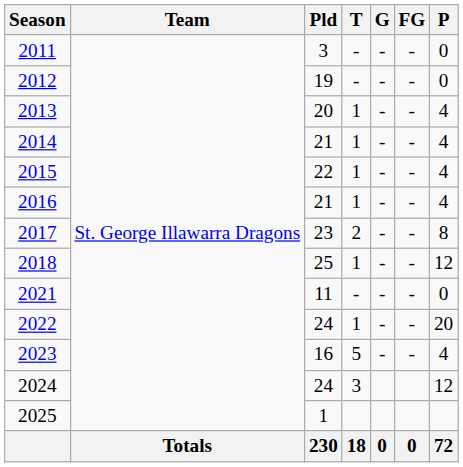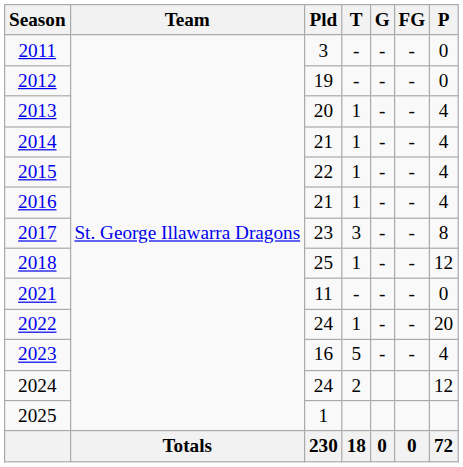 <table class="wikitable" style="border-collapse:collapse;text-align:center">
 <tr>
 <th>Season</th>
 <th>Team</th>
 <th>Pld</th>
 <th>T</th>
 <th>G</th>
 <th>FG</th>
 <th>P</th>
 </tr>
 <tr>
 <td><a href='#'>2011</a></td>
 <td rowspan="13"> <a href='#'>St. George Illawarra Dragons</a></td>
 <td>3</td>
 <td>-</td>
 <td>-</td>
 <td>-</td>
 <td>0</td>
 </tr>
 <tr>
 <td><a href='#'>2012</a></td>
 <td>19</td>
 <td>-</td>
 <td>-</td>
 <td>-</td>
 <td>0</td>
 </tr>
 <tr>
 <td><a href='#'>2013</a></td>
 <td>20</td>
 <td>1</td>
 <td>-</td>
 <td>-</td>
 <td>4</td>
 </tr>
 <tr>
 <td><a href='#'>2014</a></td>
 <td>21</td>
 <td>1</td>
 <td>-</td>
 <td>-</td>
 <td>4</td>
 </tr>
 <tr>
 <td><a href='#'>2015</a></td>
 <td>22</td>
 <td>1</td>
 <td>-</td>
 <td>-</td>
 <td>4</td>
 </tr>
 <tr>
 <td><a href='#'>2016</a></td>
 <td>21</td>
 <td>1</td>
 <td>-</td>
 <td>-</td>
 <td>4</td>
 </tr>
 <tr>
 <td><a href='#'>2017</a></td>
 <td>23</td>
-<td>2</td>
+<td>3</td>
 <td>-</td>
 <td>-</td>
 <td>8</td>
 </tr>
 <tr>
 <td><a href='#'>2018</a></td>
 <td>25</td>
 <td>1</td>
 <td>-</td>
 <td>-</td>
 <td>12</td>
 </tr>
 <tr>
 <td><a href='#'>2021</a></td>
 <td>11</td>
 <td>-</td>
 <td>-</td>
 <td>-</td>
 <td>0</td>
 </tr>
 <tr>
 <td><a href='#'>2022</a></td>
 <td>24</td>
 <td>1</td>
 <td>-</td>
 <td>-</td>
 <td>20</td>
 </tr>
 <tr>
 <td><a href='#'>2023</a></td>
 <td>16</td>
 <td>5</td>
 <td>-</td>
 <td>-</td>
 <td>4</td>
 </tr>
 <tr>
 <td>2024</td>
 <td>24</td>
-<td>3</td>
+<td>2</td>
 <td></td>
 <td></td>
 <td>12</td>
 </tr>
 <tr>
 <td>2025</td>
 <td>1</td>
 <td></td>
 <td></td>
 <td></td>
 <td></td>
 </tr>
 <tr>
 <th></th>
 <th>Totals</th>
 <th>230</th>
 <th>18</th>
 <th>0</th>
 <th>0</th>
 <th>72</th>
 </tr>
 </table>
